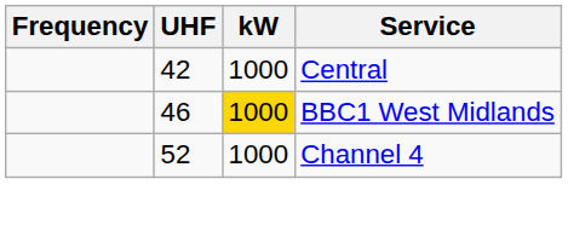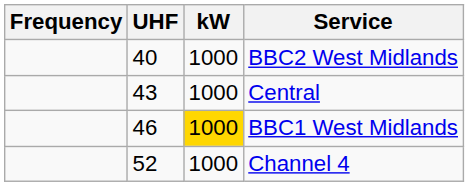 <table class="wikitable sortable">
 <tr>
 <th>Frequency</th>
 <th>UHF</th>
 <th>kW</th>
 <th>Service</th>
 </tr>
 <tr>
 <td></td>
-<td>42</td>
+<td>40</td>
+<td>1000</td>
+<td><a href='#'>BBC2 West Midlands</a></td>
+</tr>
+<tr>
+<td></td>
+<td>43</td>
 <td>1000</td>
 <td><a href='#'>Central</a></td>
 </tr>
 <tr>
 <td></td>
 <td>46</td>
 <td style="background: gold;">1000</td>
 <td><a href='#'>BBC1 West Midlands</a></td>
 </tr>
 <tr>
 <td></td>
 <td>52</td>
 <td>1000</td>
 <td><a href='#'>Channel 4</a></td>
 </tr>
 </table>
